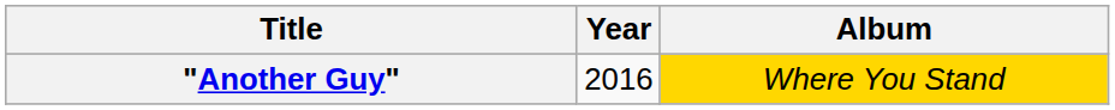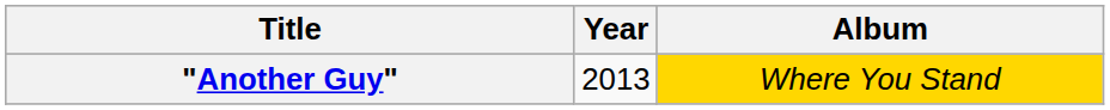 <table class="wikitable plainrowheaders" style="text-align:center;">
 <tr>
 <th style="width:18em;">Title</th>
 <th>Year</th>
 <th style="width:14em;">Album</th>
 </tr>
 <tr>
 <th scope="row">"<a href='#'>Another Guy</a>"</th>
-<td>2016</td>
+<td>2013</td>
 <td style="background: gold;"><em>Where You Stand</em></td>
 </tr>
 </table>
